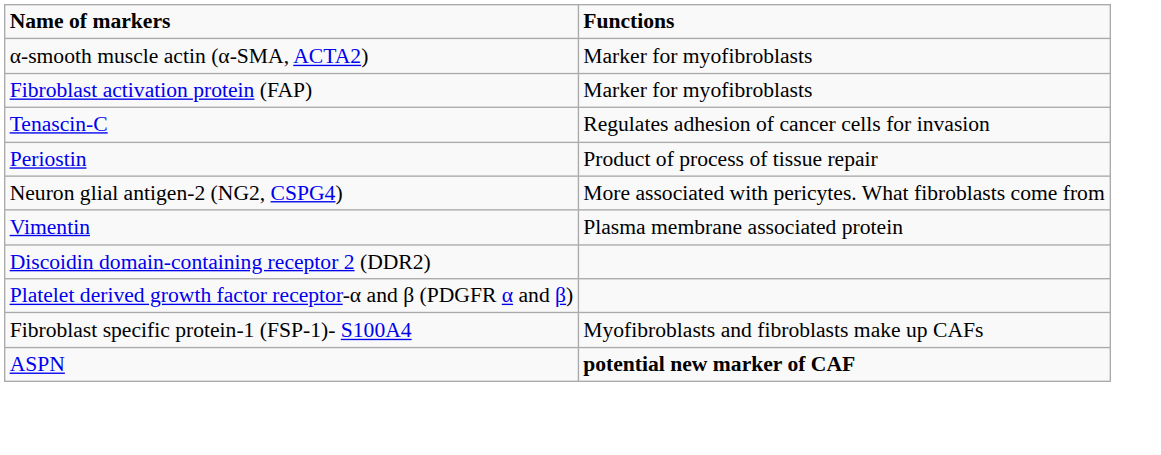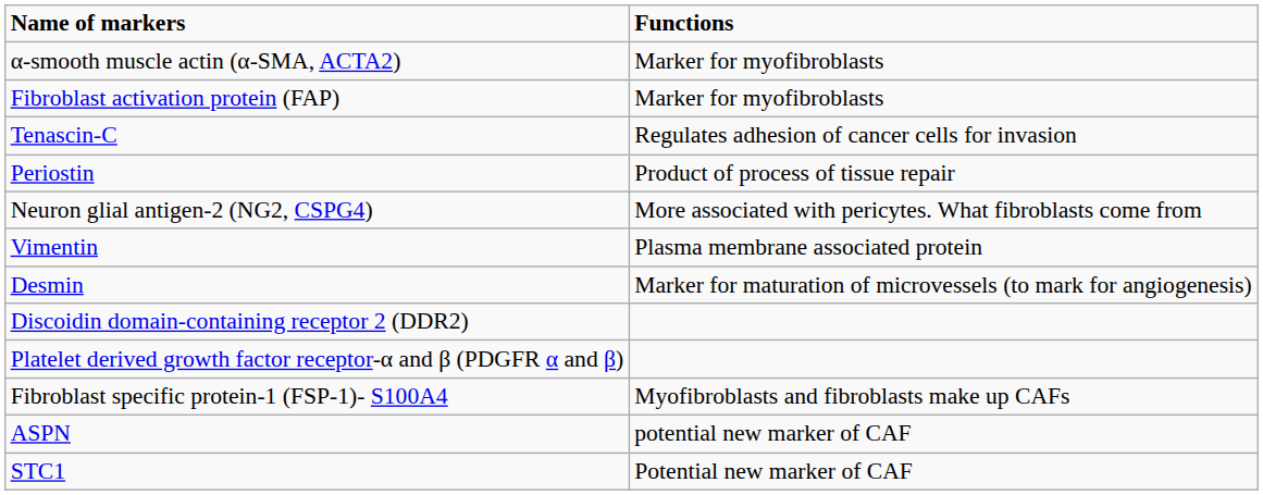 <table class="wikitable">
 <tr>
 <td><strong>Name of markers</strong></td>
 <td><strong>Functions</strong></td>
 </tr>
 <tr>
 <td>α-smooth muscle actin (α-SMA, <a href='#'>ACTA2</a>)</td>
 <td>Marker for myofibroblasts</td>
 </tr>
 <tr>
 <td><a href='#'>Fibroblast activation protein</a> (FAP)</td>
 <td>Marker for myofibroblasts</td>
 </tr>
 <tr>
 <td><a href='#'>Tenascin-C</a></td>
 <td>Regulates adhesion of cancer cells for invasion</td>
 </tr>
 <tr>
 <td><a href='#'>Periostin</a></td>
 <td>Product of process of tissue repair</td>
 </tr>
 <tr>
 <td>Neuron glial antigen-2 (NG2, <a href='#'>CSPG4</a>)</td>
 <td>More associated with pericytes. What fibroblasts come from</td>
 </tr>
 <tr>
 <td><a href='#'>Vimentin</a></td>
 <td>Plasma membrane associated protein </td>
 </tr>
 <tr>
+<td><a href='#'>Desmin</a></td>
+<td>Marker for maturation of microvessels (to mark for angiogenesis)</td>
+</tr>
+<tr>
 <td><a href='#'>Discoidin domain-containing receptor 2</a> (DDR2)</td>
 <td></td>
 </tr>
 <tr>
 <td><a href='#'>Platelet derived growth factor receptor</a>-α and β (PDGFR <a href='#'>α</a> and <a href='#'>β</a>)</td>
 <td></td>
 </tr>
 <tr>
 <td>Fibroblast specific protein-1 (FSP-1)- <a href='#'>S100A4</a></td>
 <td>Myofibroblasts and fibroblasts make up CAFs </td>
 </tr>
 <tr>
 <td><a href='#'>ASPN</a></td>
-<td><strong>potential new marker of CAF</strong></td>
+<td>potential new marker of CAF</td>
+</tr>
+<tr>
+<td><a href='#'>STC1</a></td>
+<td>Potential new marker of CAF</td>
 </tr>
 </table>
